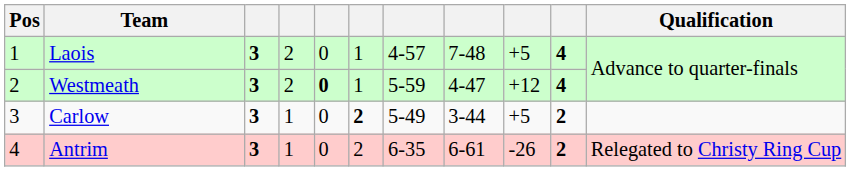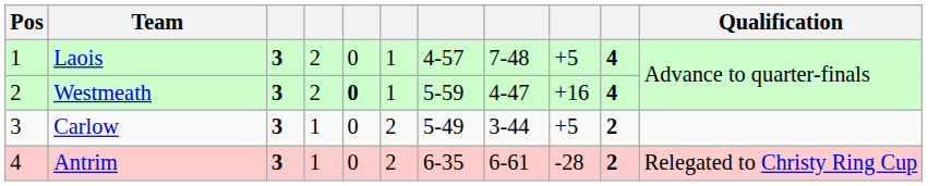 <table class="wikitable" style="text-align: centre;">
 <tr>
 <th width=20>Pos</th>
 <th width=150>Team</th>
 <th width=20></th>
 <th width=20></th>
 <th width=20></th>
 <th width=20></th>
 <th width=40></th>
 <th width=40></th>
 <th width=30></th>
 <th width=20></th>
 <th>Qualification</th>
 </tr>
 <tr style="background:#ccffcc">
 <td>1</td>
 <td align=left> <a href='#'>Laois</a></td>
 <td><strong>3</strong></td>
 <td>2</td>
 <td>0</td>
 <td>1</td>
 <td>4-57</td>
 <td>7-48</td>
 <td>+5</td>
 <td><strong>4</strong></td>
 <td rowspan="2">Advance to quarter-finals</td>
 </tr>
 <tr style="background:#ccffcc">
 <td>2</td>
 <td align=left> <a href='#'>Westmeath</a></td>
 <td><strong>3</strong></td>
 <td>2</td>
 <td><strong>0</strong></td>
 <td>1</td>
 <td>5-59</td>
 <td>4-47</td>
-<td>+12</td>
+<td>+16</td>
 <td><strong>4</strong></td>
 </tr>
 <tr>
 <td>3</td>
 <td align=left> <a href='#'>Carlow</a></td>
 <td><strong>3</strong></td>
 <td>1</td>
 <td>0</td>
-<td><strong>2</strong></td>
+<td>2</td>
 <td>5-49</td>
 <td>3-44</td>
 <td>+5</td>
 <td><strong>2</strong></td>
 <td></td>
 </tr>
 <tr style="background:#ffcccc">
 <td>4</td>
 <td align=left> <a href='#'>Antrim</a></td>
 <td><strong>3</strong></td>
 <td>1</td>
 <td>0</td>
 <td>2</td>
 <td>6-35</td>
 <td>6-61</td>
-<td>-26</td>
+<td>-28</td>
 <td><strong>2</strong></td>
 <td>Relegated to <a href='#'>Christy Ring Cup</a></td>
 </tr>
 </table>
